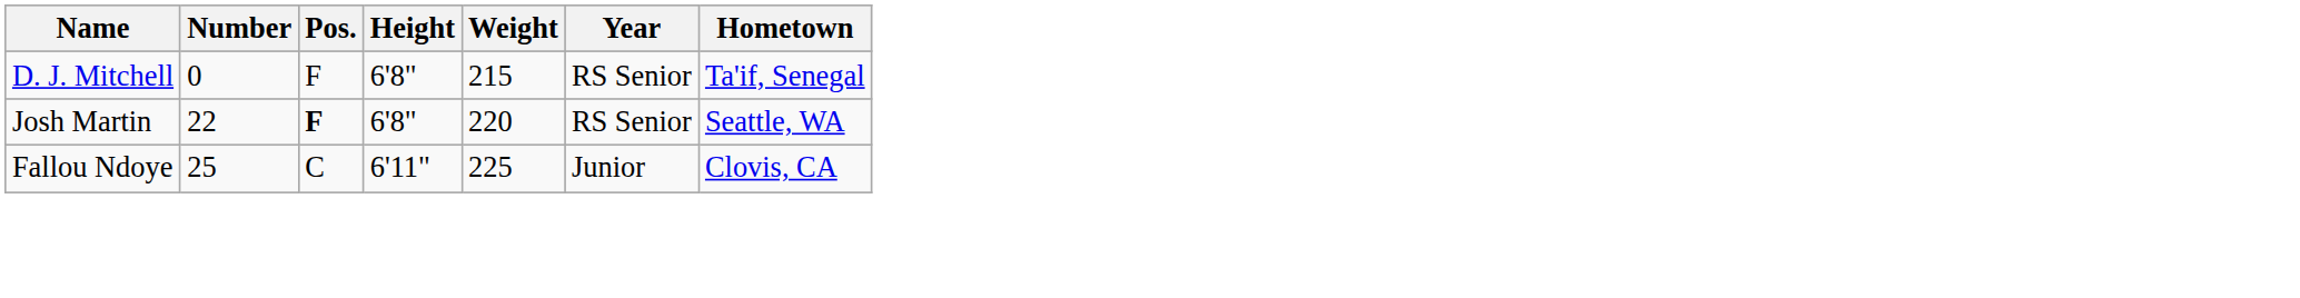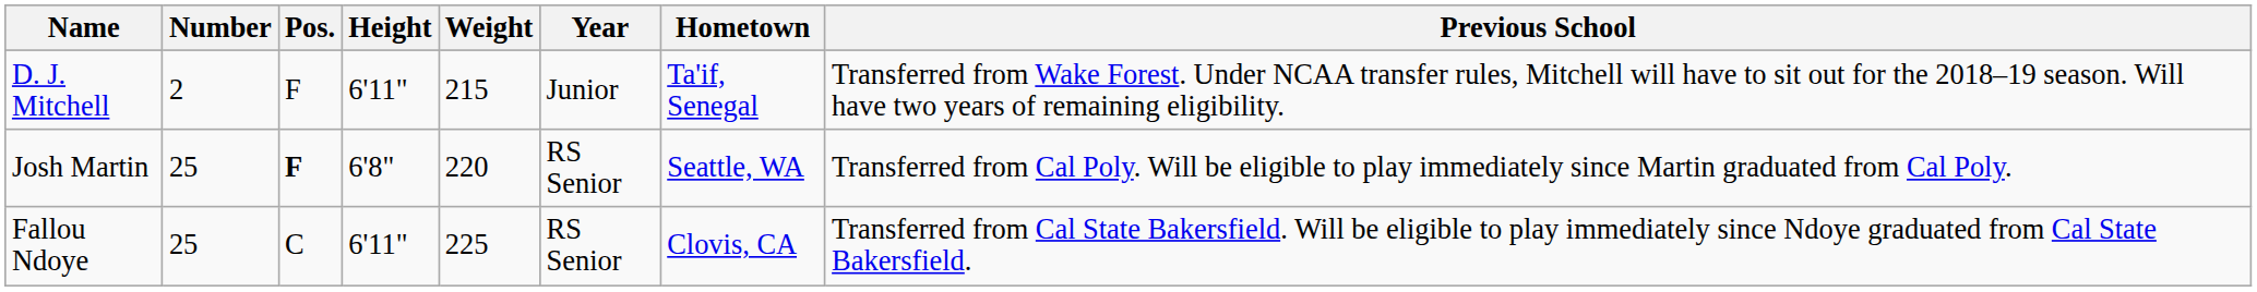 <table class="wikitable sortable" border="1">
 <tr>
 <th>Name</th>
 <th>Number</th>
 <th>Pos.</th>
 <th>Height</th>
 <th>Weight</th>
 <th>Year</th>
 <th>Hometown</th>
+<th class="unsortable">Previous School</th>
 </tr>
 <tr>
 <td><a href='#'>D. J. Mitchell</a></td>
-<td>0</td>
+<td>2</td>
 <td>F</td>
-<td>6'8"</td>
+<td>6'11"</td>
 <td>215</td>
-<td>RS Senior</td>
+<td>Junior</td>
 <td><a href='#'>Ta'if, Senegal</a></td>
+<td>Transferred from <a href='#'>Wake Forest</a>. Under NCAA transfer rules, Mitchell will have to sit out for the 2018–19 season. Will have two years of remaining eligibility.</td>
 </tr>
 <tr>
 <td>Josh Martin</td>
-<td>22</td>
+<td>25</td>
 <td><strong>F</strong></td>
 <td>6'8"</td>
 <td>220</td>
 <td>RS Senior</td>
 <td><a href='#'>Seattle, WA</a></td>
+<td>Transferred from <a href='#'>Cal Poly</a>. Will be eligible to play immediately since Martin graduated from <a href='#'>Cal Poly</a>.</td>
 </tr>
 <tr>
 <td>Fallou Ndoye</td>
 <td>25</td>
 <td>C</td>
 <td>6'11"</td>
 <td>225</td>
-<td>Junior</td>
+<td>RS Senior</td>
 <td><a href='#'>Clovis, CA</a></td>
+<td>Transferred from <a href='#'>Cal State Bakersfield</a>. Will be eligible to play immediately since Ndoye graduated from <a href='#'>Cal State Bakersfield</a>.</td>
 </tr>
 </table>
